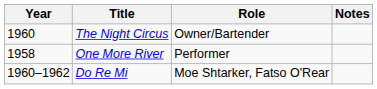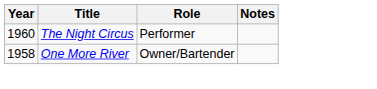 <table class="wikitable">
 <tr>
 <th>Year</th>
 <th>Title</th>
 <th>Role</th>
 <th>Notes</th>
 </tr>
 <tr>
 <td>1960</td>
 <td><em><a href='#'>The Night Circus</a></em></td>
-<td>Owner/Bartender</td>
+<td>Performer</td>
 <td></td>
 </tr>
 <tr>
 <td>1958</td>
 <td><em><a href='#'>One More River</a></em></td>
-<td>Performer</td>
-<td></td>
-</tr>
-<tr>
-<td>1960–1962</td>
-<td><em><a href='#'>Do Re Mi</a></em></td>
-<td>Moe Shtarker, Fatso O'Rear</td>
+<td>Owner/Bartender</td>
 <td></td>
 </tr>
 </table>
